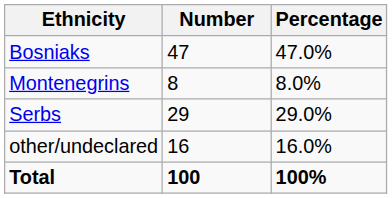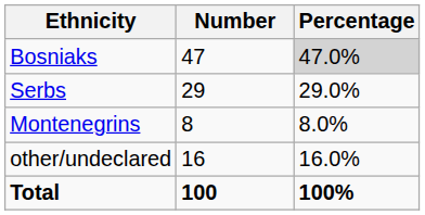 <table class="wikitable">
 <tr>
 <th width="100px">Ethnicity</th>
 <th width="80px">Number</th>
 <th width="80px">Percentage</th>
 </tr>
 <tr>
 <td><a href='#'>Bosniaks</a></td>
 <td>47</td>
-<td>47.0%</td>
+<td style="background: lightgrey;">47.0%</td>
+</tr>
+<tr>
+<td><a href='#'>Serbs</a></td>
+<td>29</td>
+<td>29.0%</td>
 </tr>
 <tr>
 <td><a href='#'>Montenegrins</a></td>
 <td>8</td>
 <td>8.0%</td>
-</tr>
-<tr>
-<td><a href='#'>Serbs</a></td>
-<td>29</td>
-<td>29.0%</td>
 </tr>
 <tr>
 <td>other/undeclared</td>
 <td>16</td>
 <td>16.0%</td>
 </tr>
 <tr>
 <td><strong>Total</strong></td>
 <td><strong>100</strong></td>
 <td><strong>100%</strong></td>
 </tr>
 </table>
